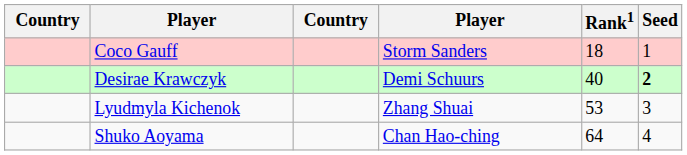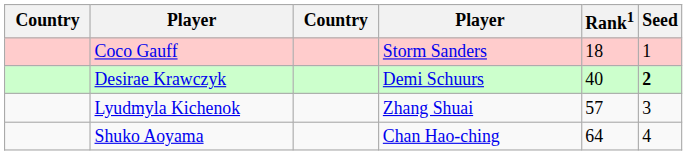 <table class=wikitable>
 <tr>
 <th width="70">Country</th>
 <th width="175">Player</th>
 <th width="70">Country</th>
 <th width="175">Player</th>
 <th>Rank<sup>1</sup></th>
 <th>Seed</th>
 </tr>
 <tr style="background:#fcc;">
 <td></td>
 <td><a href='#'>Coco Gauff</a></td>
 <td></td>
 <td><a href='#'>Storm Sanders</a></td>
 <td>18</td>
 <td>1</td>
 </tr>
 <tr style="background:#cfc;">
 <td></td>
 <td><a href='#'>Desirae Krawczyk</a></td>
 <td></td>
 <td><a href='#'>Demi Schuurs</a></td>
 <td>40</td>
 <td><strong>2</strong></td>
 </tr>
 <tr>
 <td></td>
 <td><a href='#'>Lyudmyla Kichenok</a></td>
 <td></td>
 <td><a href='#'>Zhang Shuai</a></td>
-<td>53</td>
+<td>57</td>
 <td>3</td>
 </tr>
 <tr>
 <td></td>
 <td><a href='#'>Shuko Aoyama</a></td>
 <td></td>
 <td><a href='#'>Chan Hao-ching</a></td>
 <td>64</td>
 <td>4</td>
 </tr>
 </table>
